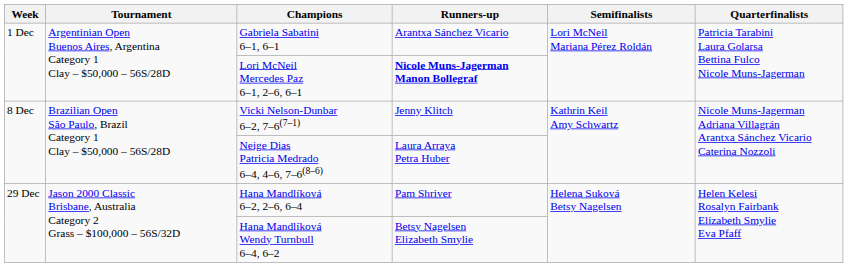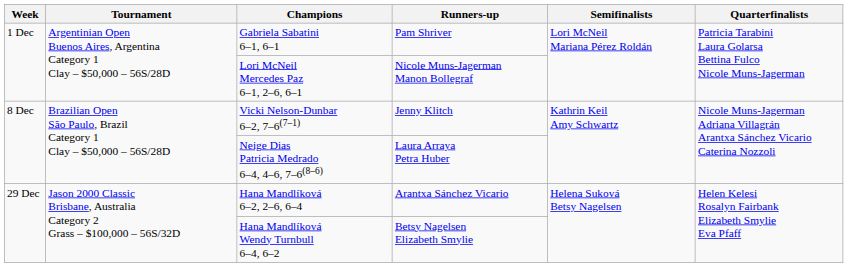 <table class=wikitable style=font-size:95%>
 <tr>
 <th style="width:48px;">Week</th>
 <th style="width:248px;">Tournament</th>
 <th style="width:200px;">Champions</th>
 <th style="width:200px;">Runners-up</th>
 <th style="width:190px;">Semifinalists</th>
 <th style="width:190px;">Quarterfinalists</th>
 </tr>
 <tr valign=top>
 <td rowspan=2>1 Dec</td>
 <td rowspan=2><a href='#'>Argentinian Open</a><br> <a href='#'>Buenos Aires</a>, Argentina <br> Category 1 <br> Clay – $50,000 – 56S/28D</td>
 <td> <a href='#'>Gabriela Sabatini</a> <br>6–1, 6–1</td>
-<td> <a href='#'>Arantxa Sánchez Vicario</a></td>
+<td>  <a href='#'>Pam Shriver</a></td>
 <td rowspan=2> <a href='#'>Lori McNeil</a> <br> <a href='#'>Mariana Pérez Roldán</a></td>
 <td rowspan=2> <a href='#'>Patricia Tarabini</a> <br> <a href='#'>Laura Golarsa</a><br>  <a href='#'>Bettina Fulco</a> <br> <a href='#'>Nicole Muns-Jagerman</a></td>
 </tr>
 <tr valign="top">
 <td> <a href='#'>Lori McNeil</a> <br> <a href='#'>Mercedes Paz</a> <br>6–1, 2–6, 6–1</td>
-<td><strong> <a href='#'>Nicole Muns-Jagerman</a><br>  <a href='#'>Manon Bollegraf</a></strong></td>
+<td> <a href='#'>Nicole Muns-Jagerman</a><br>  <a href='#'>Manon Bollegraf</a></td>
 </tr>
 <tr valign=top>
 <td rowspan=2>8 Dec</td>
 <td rowspan=2><a href='#'>Brazilian Open</a><br> <a href='#'>São Paulo</a>, Brazil <br> Category 1 <br> Clay – $50,000 – 56S/28D</td>
 <td> <a href='#'>Vicki Nelson-Dunbar</a> <br>6–2, 7–6<sup>(7–1)</sup></td>
 <td> <a href='#'>Jenny Klitch</a></td>
 <td rowspan=2> <a href='#'>Kathrin Keil</a> <br> <a href='#'>Amy Schwartz</a></td>
 <td rowspan=2> <a href='#'>Nicole Muns-Jagerman</a> <br> <a href='#'>Adriana Villagrán</a><br>  <a href='#'>Arantxa Sánchez Vicario</a> <br> <a href='#'>Caterina Nozzoli</a></td>
 </tr>
 <tr valign="top">
 <td> <a href='#'>Neige Dias</a> <br>  <a href='#'>Patricia Medrado</a> <br>6–4, 4–6, 7–6<sup>(8–6)</sup></td>
 <td> <a href='#'>Laura Arraya</a><br>  <a href='#'>Petra Huber</a></td>
 </tr>
 <tr valign="top">
 <td rowspan=2>29 Dec</td>
 <td rowspan=2><a href='#'>Jason 2000 Classic</a><br> <a href='#'>Brisbane</a>, Australia<br>Category 2 <br>Grass – $100,000 – 56S/32D</td>
 <td> <a href='#'>Hana Mandlíková</a><br>6–2, 2–6, 6–4</td>
-<td>  <a href='#'>Pam Shriver</a></td>
+<td> <a href='#'>Arantxa Sánchez Vicario</a></td>
 <td rowspan=2> <a href='#'>Helena Suková</a> <br> <a href='#'>Betsy Nagelsen</a></td>
 <td rowspan=2> <a href='#'>Helen Kelesi</a><br> <a href='#'>Rosalyn Fairbank</a><br> <a href='#'>Elizabeth Smylie</a><br> <a href='#'>Eva Pfaff</a></td>
 </tr>
 <tr valign="top">
 <td> <a href='#'>Hana Mandlíková</a><br> <a href='#'>Wendy Turnbull</a><br>6–4, 6–2</td>
 <td> <a href='#'>Betsy Nagelsen</a> <br>  <a href='#'>Elizabeth Smylie</a></td>
 </tr>
 </table>
